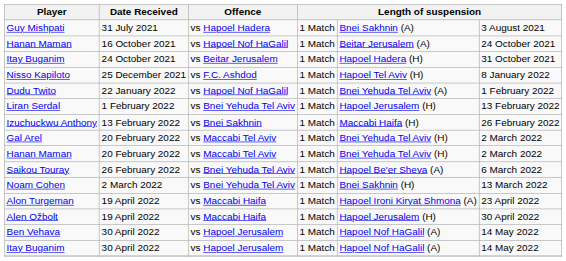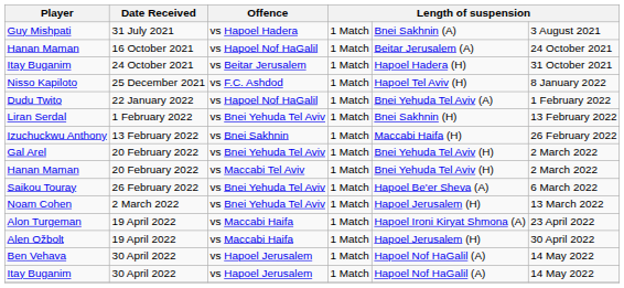 <table class="wikitable">
 <tr>
 <th>Player</th>
 <th>Date Received</th>
 <th>Offence</th>
 <th colspan="4">Length of suspension</th>
 </tr>
 <tr>
 <td><a href='#'>Guy Mishpati</a></td>
 <td>31 July 2021</td>
 <td> vs <a href='#'>Hapoel Hadera</a></td>
 <td>1 Match</td>
 <td><a href='#'>Bnei Sakhnin</a> (A)</td>
 <td>3 August 2021</td>
 </tr>
 <tr>
 <td><a href='#'>Hanan Maman</a></td>
 <td>16 October 2021</td>
 <td> vs <a href='#'>Hapoel Nof HaGalil</a></td>
 <td>1 Match</td>
 <td><a href='#'>Beitar Jerusalem</a> (A)</td>
 <td>24 October 2021</td>
 </tr>
 <tr>
 <td><a href='#'>Itay Buganim</a></td>
 <td>24 October 2021</td>
 <td> vs <a href='#'>Beitar Jerusalem</a></td>
 <td>1 Match</td>
 <td><a href='#'>Hapoel Hadera</a> (H)</td>
 <td>31 October 2021</td>
 </tr>
 <tr>
 <td><a href='#'>Nisso Kapiloto</a></td>
 <td>25 December 2021</td>
 <td> vs <a href='#'>F.C. Ashdod</a></td>
 <td>1 Match</td>
 <td><a href='#'>Hapoel Tel Aviv</a> (H)</td>
 <td>8 January 2022</td>
 </tr>
 <tr>
 <td><a href='#'>Dudu Twito</a></td>
 <td>22 January 2022</td>
 <td> vs <a href='#'>Hapoel Nof HaGalil</a></td>
 <td>1 Match</td>
 <td><a href='#'>Bnei Yehuda Tel Aviv</a> (A)</td>
 <td>1 February 2022</td>
 </tr>
 <tr>
 <td><a href='#'>Liran Serdal</a></td>
 <td>1 February 2022</td>
 <td> vs <a href='#'>Bnei Yehuda Tel Aviv</a></td>
 <td>1 Match</td>
-<td><a href='#'>Hapoel Jerusalem</a> (H)</td>
+<td><a href='#'>Bnei Sakhnin</a> (H)</td>
 <td>13 February 2022</td>
 </tr>
 <tr>
 <td><a href='#'>Izuchuckwu Anthony</a></td>
 <td>13 February 2022</td>
 <td> vs <a href='#'>Bnei Sakhnin</a></td>
 <td>1 Match</td>
 <td><a href='#'>Maccabi Haifa</a> (H)</td>
 <td>26 February 2022</td>
 </tr>
 <tr>
 <td><a href='#'>Gal Arel</a></td>
 <td>20 February 2022</td>
-<td> vs <a href='#'>Maccabi Tel Aviv</a></td>
+<td> vs <a href='#'>Bnei Yehuda Tel Aviv</a></td>
 <td>1 Match</td>
 <td><a href='#'>Bnei Yehuda Tel Aviv</a> (H)</td>
 <td>2 March 2022</td>
 </tr>
 <tr>
 <td><a href='#'>Hanan Maman</a></td>
 <td>20 February 2022</td>
 <td> vs <a href='#'>Maccabi Tel Aviv</a></td>
 <td>1 Match</td>
 <td><a href='#'>Bnei Yehuda Tel Aviv</a> (H)</td>
 <td>2 March 2022</td>
 </tr>
 <tr>
 <td><a href='#'>Saikou Touray</a></td>
 <td>26 February 2022</td>
 <td> vs <a href='#'>Bnei Yehuda Tel Aviv</a></td>
 <td>1 Match</td>
 <td><a href='#'>Hapoel Be'er Sheva</a> (A)</td>
 <td>6 March 2022</td>
 </tr>
 <tr>
 <td><a href='#'>Noam Cohen</a></td>
 <td>2 March 2022</td>
 <td> vs <a href='#'>Bnei Yehuda Tel Aviv</a></td>
 <td>1 Match</td>
-<td><a href='#'>Bnei Sakhnin</a> (H)</td>
+<td><a href='#'>Hapoel Jerusalem</a> (H)</td>
 <td>13 March 2022</td>
 </tr>
 <tr>
 <td><a href='#'>Alon Turgeman</a></td>
 <td>19 April 2022</td>
 <td> vs <a href='#'>Maccabi Haifa</a></td>
 <td>1 Match</td>
 <td><a href='#'>Hapoel Ironi Kiryat Shmona</a> (A)</td>
 <td>23 April 2022</td>
 </tr>
 <tr>
 <td><a href='#'>Alen Ožbolt</a></td>
 <td>19 April 2022</td>
 <td> vs <a href='#'>Maccabi Haifa</a></td>
 <td>1 Match</td>
 <td><a href='#'>Hapoel Jerusalem</a> (H)</td>
 <td>30 April 2022</td>
 </tr>
 <tr>
 <td><a href='#'>Ben Vehava</a></td>
 <td>30 April 2022</td>
 <td> vs <a href='#'>Hapoel Jerusalem</a></td>
 <td>1 Match</td>
 <td><a href='#'>Hapoel Nof HaGalil</a> (A)</td>
 <td>14 May 2022</td>
 </tr>
 <tr>
 <td><a href='#'>Itay Buganim</a></td>
 <td>30 April 2022</td>
 <td> vs <a href='#'>Hapoel Jerusalem</a></td>
 <td>1 Match</td>
 <td><a href='#'>Hapoel Nof HaGalil</a> (A)</td>
 <td>14 May 2022</td>
 </tr>
 <tr>
 </tr>
 </table>
